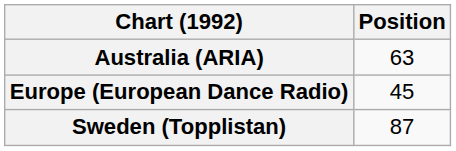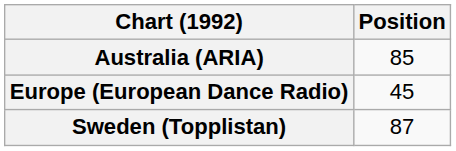 <table class="wikitable plainrowheaders" style="text-align:center">
 <tr>
 <th scope="col">Chart (1992)</th>
 <th scope="col">Position</th>
 </tr>
 <tr>
 <th scope="row">Australia (ARIA)</th>
-<td>63</td>
+<td>85</td>
 </tr>
 <tr>
 <th scope="row">Europe (European Dance Radio)</th>
 <td>45</td>
 </tr>
 <tr>
 <th scope="row">Sweden (Topplistan)</th>
 <td>87</td>
 </tr>
 </table>
